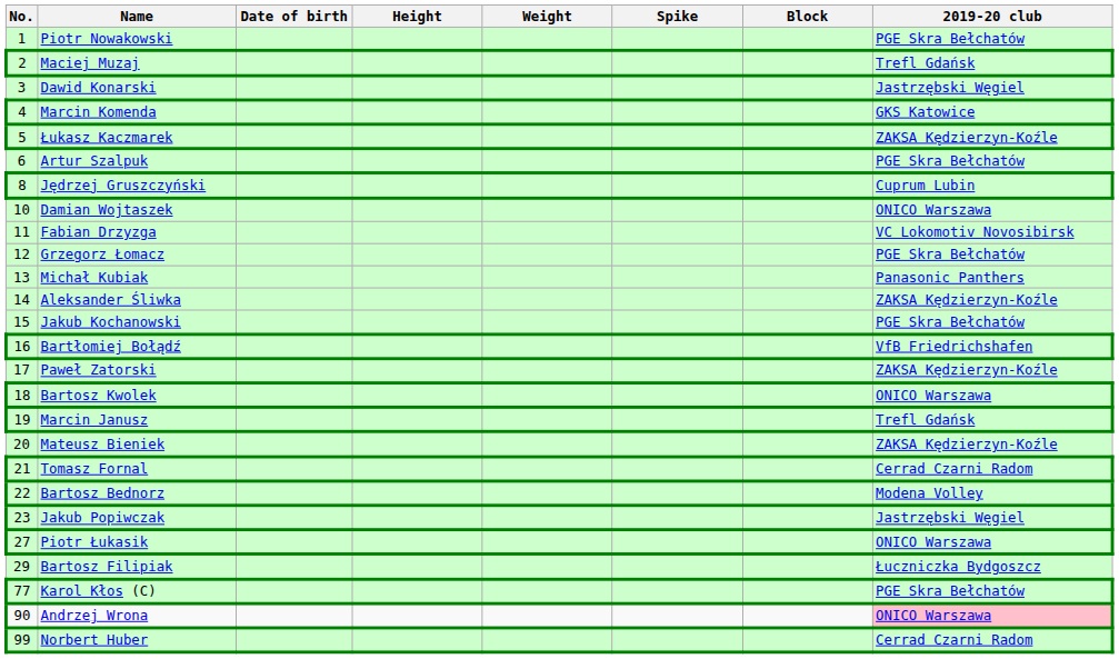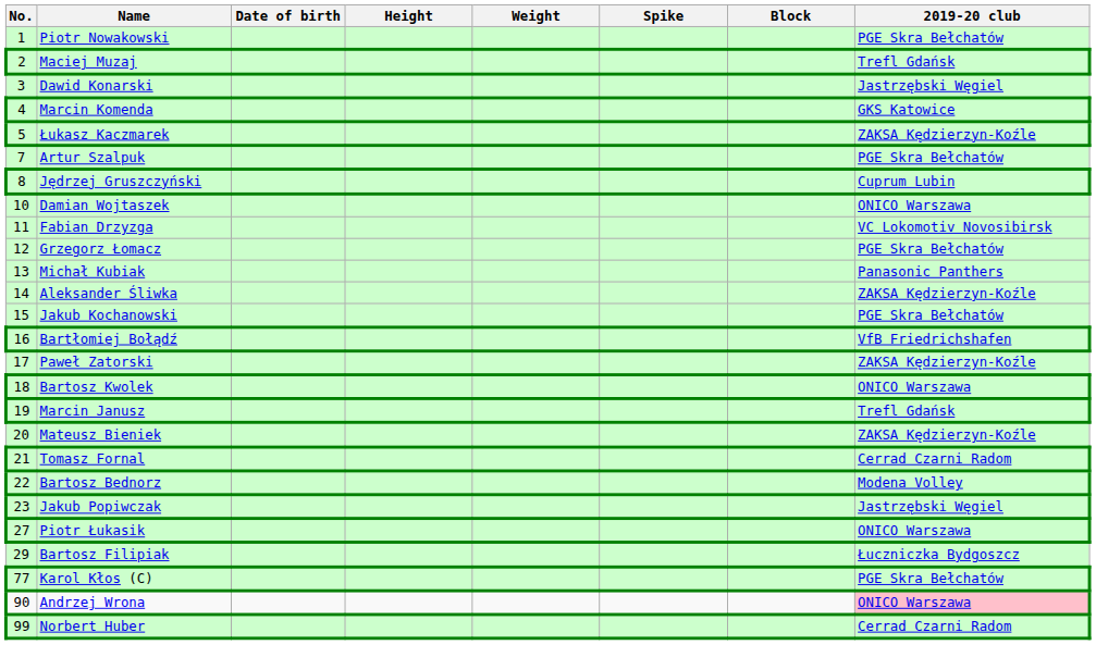 <table class="wikitable sortable" style="font-size:100%; text-align:center;">
 <tr>
 <th>No.</th>
 <th style="width:14em">Name</th>
 <th style="width:8em">Date of birth</th>
 <th style="width:9em">Height</th>
 <th style="width:9em">Weight</th>
 <th style="width:9em">Spike</th>
 <th style="width:9em">Block</th>
 <th style="width:17em">2019-20 club</th>
 </tr>
 <tr bgcolor=#ccffcc>
 <td>1</td>
 <td style="text-align:left;"><a href='#'>Piotr Nowakowski</a></td>
 <td style="text-align:right;"></td>
 <td></td>
 <td></td>
 <td></td>
 <td></td>
 <td style="text-align:left;"> <a href='#'>PGE Skra Bełchatów</a></td>
 </tr>
 <tr bgcolor=#ccffcc | style="border:3px solid green">
 <td>2</td>
 <td style="text-align:left;"><a href='#'>Maciej Muzaj</a></td>
 <td style="text-align:right;"></td>
 <td></td>
 <td></td>
 <td></td>
 <td></td>
 <td style="text-align:left;"> <a href='#'>Trefl Gdańsk</a></td>
 </tr>
 <tr bgcolor=#ccffcc>
 <td>3</td>
 <td style="text-align:left;"><a href='#'>Dawid Konarski</a></td>
 <td style="text-align:right;"></td>
 <td></td>
 <td></td>
 <td></td>
 <td></td>
 <td style="text-align:left;"> <a href='#'>Jastrzębski Węgiel</a></td>
 </tr>
 <tr bgcolor=#ccffcc | style="border:3px solid green">
 <td>4</td>
 <td style="text-align:left;"><a href='#'>Marcin Komenda</a></td>
 <td style="text-align:right;"></td>
 <td></td>
 <td></td>
 <td></td>
 <td></td>
 <td style="text-align:left;"> <a href='#'>GKS Katowice</a></td>
 </tr>
 <tr bgcolor=#ccffcc | style="border:3px solid green">
 <td>5</td>
 <td style="text-align:left;"><a href='#'>Łukasz Kaczmarek</a></td>
 <td style="text-align:right;"></td>
 <td></td>
 <td></td>
 <td></td>
 <td></td>
 <td style="text-align:left;"> <a href='#'>ZAKSA Kędzierzyn-Koźle</a></td>
 </tr>
 <tr bgcolor=#ccffcc>
-<td>6</td>
+<td>7</td>
 <td style="text-align:left;"><a href='#'>Artur Szalpuk</a></td>
 <td style="text-align:right;"></td>
 <td></td>
 <td></td>
 <td></td>
 <td></td>
 <td style="text-align:left;"> <a href='#'>PGE Skra Bełchatów</a></td>
 </tr>
 <tr bgcolor=#ccffcc | style="border:3px solid green">
 <td>8</td>
 <td style="text-align:left;"><a href='#'>Jędrzej Gruszczyński</a></td>
 <td style="text-align:right;"></td>
 <td></td>
 <td></td>
 <td></td>
 <td></td>
 <td style="text-align:left;"> <a href='#'>Cuprum Lubin</a></td>
 </tr>
 <tr bgcolor=#ccffcc>
 <td>10</td>
 <td style="text-align:left;"><a href='#'>Damian Wojtaszek</a></td>
 <td style="text-align:right;"></td>
 <td></td>
 <td></td>
 <td></td>
 <td></td>
 <td style="text-align:left;"> <a href='#'>ONICO Warszawa</a></td>
 </tr>
 <tr bgcolor=#ccffcc>
 <td>11</td>
 <td style="text-align:left;"><a href='#'>Fabian Drzyzga</a></td>
 <td style="text-align:right;"></td>
 <td></td>
 <td></td>
 <td></td>
 <td></td>
 <td style="text-align:left;"> <a href='#'>VC Lokomotiv Novosibirsk</a></td>
 </tr>
 <tr bgcolor=#ccffcc>
 <td>12</td>
 <td style="text-align:left;"><a href='#'>Grzegorz Łomacz</a></td>
 <td style="text-align:right;"></td>
 <td></td>
 <td></td>
 <td></td>
 <td></td>
 <td style="text-align:left;"> <a href='#'>PGE Skra Bełchatów</a></td>
 </tr>
 <tr bgcolor=#ccffcc>
 <td>13</td>
 <td style="text-align:left;"><a href='#'>Michał Kubiak</a></td>
 <td style="text-align:right;"></td>
 <td></td>
 <td></td>
 <td></td>
 <td></td>
 <td style="text-align:left;"> <a href='#'>Panasonic Panthers</a></td>
 </tr>
 <tr bgcolor=#ccffcc>
 <td>14</td>
 <td style="text-align:left;"><a href='#'>Aleksander Śliwka</a></td>
 <td style="text-align:right;"></td>
 <td></td>
 <td></td>
 <td></td>
 <td></td>
 <td style="text-align:left;"> <a href='#'>ZAKSA Kędzierzyn-Koźle</a></td>
 </tr>
 <tr bgcolor=#ccffcc>
 <td>15</td>
 <td style="text-align:left;"><a href='#'>Jakub Kochanowski</a></td>
 <td style="text-align:right;"></td>
 <td></td>
 <td></td>
 <td></td>
 <td></td>
 <td style="text-align:left;"> <a href='#'>PGE Skra Bełchatów</a></td>
 </tr>
 <tr bgcolor=#ccffcc | style="border:3px solid green">
 <td>16</td>
 <td style="text-align:left;"><a href='#'>Bartłomiej Bołądź</a></td>
 <td style="text-align:right;"></td>
 <td></td>
 <td></td>
 <td></td>
 <td></td>
 <td style="text-align:left;"> <a href='#'>VfB Friedrichshafen</a></td>
 </tr>
 <tr bgcolor=#ccffcc>
 <td>17</td>
 <td style="text-align:left;"><a href='#'>Paweł Zatorski</a></td>
 <td style="text-align:right;"></td>
 <td></td>
 <td></td>
 <td></td>
 <td></td>
 <td style="text-align:left;"> <a href='#'>ZAKSA Kędzierzyn-Koźle</a></td>
 </tr>
 <tr bgcolor=#ccffcc | style="border:3px solid green">
 <td>18</td>
 <td style="text-align:left;"><a href='#'>Bartosz Kwolek</a></td>
 <td style="text-align:right;"></td>
 <td></td>
 <td></td>
 <td></td>
 <td></td>
 <td style="text-align:left;"> <a href='#'>ONICO Warszawa</a></td>
 </tr>
 <tr bgcolor=#ccffcc | style="border:3px solid green">
 <td>19</td>
 <td style="text-align:left;"><a href='#'>Marcin Janusz</a></td>
 <td style="text-align:right;"></td>
 <td></td>
 <td></td>
 <td></td>
 <td></td>
 <td style="text-align:left;"> <a href='#'>Trefl Gdańsk</a></td>
 </tr>
 <tr bgcolor=#ccffcc>
 <td>20</td>
 <td style="text-align:left;"><a href='#'>Mateusz Bieniek</a></td>
 <td style="text-align:right;"></td>
 <td></td>
 <td></td>
 <td></td>
 <td></td>
 <td style="text-align:left;"> <a href='#'>ZAKSA Kędzierzyn-Koźle</a></td>
 </tr>
 <tr bgcolor=#ccffcc | style="border:3px solid green">
 <td>21</td>
 <td style="text-align:left;"><a href='#'>Tomasz Fornal</a></td>
 <td style="text-align:right;"></td>
 <td></td>
 <td></td>
 <td></td>
 <td></td>
 <td style="text-align:left;"> <a href='#'>Cerrad Czarni Radom</a></td>
 </tr>
 <tr bgcolor=#ccffcc | style="border:3px solid green">
 <td>22</td>
 <td style="text-align:left;"><a href='#'>Bartosz Bednorz</a></td>
 <td style="text-align:right;"></td>
 <td></td>
 <td></td>
 <td></td>
 <td></td>
 <td style="text-align:left;"> <a href='#'>Modena Volley</a></td>
 </tr>
 <tr bgcolor=#ccffcc | style="border:3px solid green">
 <td>23</td>
 <td style="text-align:left;"><a href='#'>Jakub Popiwczak</a></td>
 <td style="text-align:right;"></td>
 <td></td>
 <td></td>
 <td></td>
 <td></td>
 <td style="text-align:left;"> <a href='#'>Jastrzębski Węgiel</a></td>
 </tr>
 <tr bgcolor=#ccffcc | style="border:3px solid green">
 <td>27</td>
 <td style="text-align:left;"><a href='#'>Piotr Łukasik</a></td>
 <td style="text-align:right;"></td>
 <td></td>
 <td></td>
 <td></td>
 <td></td>
 <td style="text-align:left;"> <a href='#'>ONICO Warszawa</a></td>
 </tr>
 <tr bgcolor=#ccffcc>
 <td>29</td>
 <td style="text-align:left;"><a href='#'>Bartosz Filipiak</a></td>
 <td style="text-align:right;"></td>
 <td></td>
 <td></td>
 <td></td>
 <td></td>
 <td style="text-align:left;"> <a href='#'>Łuczniczka Bydgoszcz</a></td>
 </tr>
 <tr bgcolor=#ccffcc | style="border:3px solid green">
 <td>77</td>
 <td style="text-align:left;"><a href='#'>Karol Kłos</a> (C)</td>
 <td style="text-align:right;"></td>
 <td></td>
 <td></td>
 <td></td>
 <td></td>
 <td style="text-align:left;"> <a href='#'>PGE Skra Bełchatów</a></td>
 </tr>
 <tr style="border:3px solid green">
 <td>90</td>
 <td style="text-align:left;"><a href='#'>Andrzej Wrona</a></td>
 <td style="text-align:right;"></td>
 <td></td>
 <td></td>
 <td></td>
 <td></td>
 <td style="background: pink; text-align:left;"> <a href='#'>ONICO Warszawa</a></td>
 </tr>
 <tr bgcolor=#ccffcc | style="border:3px solid green">
 <td>99</td>
 <td style="text-align:left;"><a href='#'>Norbert Huber</a></td>
 <td style="text-align:right;"></td>
 <td></td>
 <td></td>
 <td></td>
 <td></td>
 <td style="text-align:left;"> <a href='#'>Cerrad Czarni Radom</a></td>
 </tr>
 </table>
